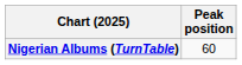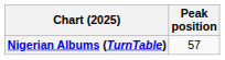 <table class="wikitable sortable plainrowheaders" style="text-align:center">
 <tr>
 <th scope="col">Chart (2025)</th>
 <th scope="col">Peak<br>position</th>
 </tr>
 <tr>
 <th scope="row"><a href='#'>Nigerian Albums</a> (<a href='#'><em>TurnTable</em></a>)</th>
-<td>60</td>
+<td>57</td>
 </tr>
 </table>
